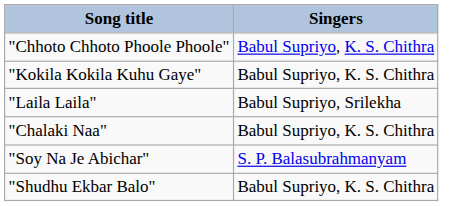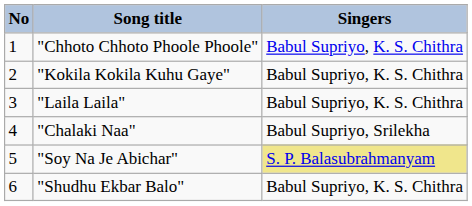 <table class="wikitable" style="font-size:90%;">
 <tr>
+<th style="background:#B0C4DE;">No</th>
 <th style="background:#B0C4DE;">Song title</th>
 <th style="background:#B0C4DE;">Singers</th>
 </tr>
 <tr>
+<td>1</td>
 <td>"Chhoto Chhoto Phoole Phoole"</td>
 <td><a href='#'>Babul Supriyo</a>, <a href='#'>K. S. Chithra</a></td>
 </tr>
 <tr>
+<td>2</td>
 <td>"Kokila Kokila Kuhu Gaye"</td>
 <td>Babul Supriyo, K. S. Chithra</td>
 </tr>
 <tr>
+<td>3</td>
 <td>"Laila Laila"</td>
+<td>Babul Supriyo, K. S. Chithra</td>
+</tr>
+<tr>
+<td>4</td>
+<td>"Chalaki Naa"</td>
 <td>Babul Supriyo, Srilekha</td>
 </tr>
 <tr>
-<td>"Chalaki Naa"</td>
-<td>Babul Supriyo, K. S. Chithra</td>
+<td>5</td>
+<td>"Soy Na Je Abichar"</td>
+<td style="background: khaki;"><a href='#'>S. P. Balasubrahmanyam</a></td>
 </tr>
 <tr>
-<td>"Soy Na Je Abichar"</td>
-<td><a href='#'>S. P. Balasubrahmanyam</a></td>
-</tr>
-<tr>
+<td>6</td>
 <td>"Shudhu Ekbar Balo"</td>
 <td>Babul Supriyo, K. S. Chithra</td>
 </tr>
 </table>
